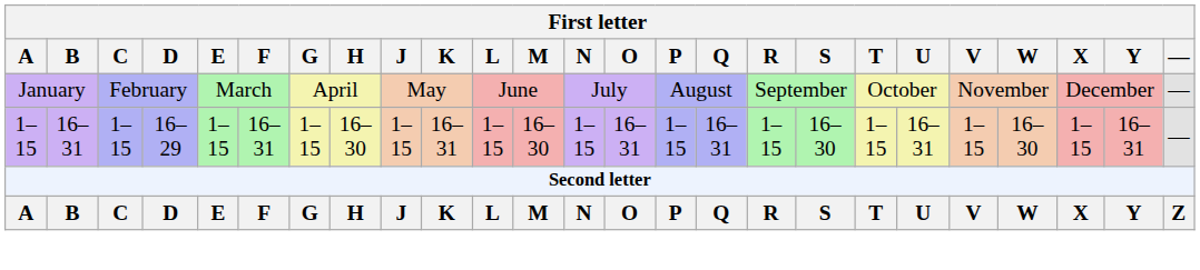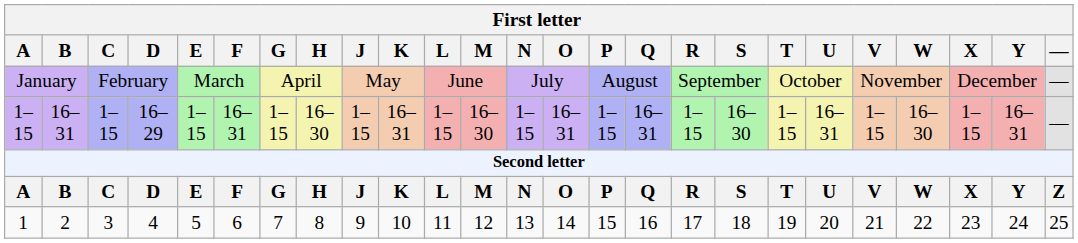 <table class="wikitable" style="margin: auto; width: 100%; text-align: center;">
 <tr>
 <th colspan=25>First letter </th>
 </tr>
 <tr>
 <th>A</th>
 <th>B</th>
 <th>C</th>
 <th>D</th>
 <th>E</th>
 <th>F</th>
 <th>G</th>
 <th>H</th>
 <th>J</th>
 <th>K</th>
 <th>L</th>
 <th>M</th>
 <th>N</th>
 <th>O</th>
 <th>P</th>
 <th>Q</th>
 <th>R</th>
 <th>S</th>
 <th>T</th>
 <th>U</th>
 <th>V</th>
 <th>W</th>
 <th>X</th>
 <th>Y</th>
 <th>—</th>
 </tr>
 <tr>
 <td colspan=2 style="background:#ccb0f4;">January</td>
 <td colspan=2 style="background:#b0b0f4;">February</td>
 <td colspan=2 style="background:#b0f4b0;">March</td>
 <td colspan=2 style="background:#f4f4b0;">April</td>
 <td colspan=2 style="background:#f4ccb0;">May</td>
 <td colspan=2 style="background:#f4b0b0;">June</td>
 <td colspan=2 style="background:#ccb0f4;">July</td>
 <td colspan=2 style="background:#b0b0f4;">August</td>
 <td colspan=2 style="background:#b0f4b0;">September</td>
 <td colspan=2 style="background:#f4f4b0;">October</td>
 <td colspan=2 style="background:#f4ccb0;">November</td>
 <td colspan=2 style="background:#f4b0b0;">December</td>
 <td style="background:#e2e2e2;">—</td>
 </tr>
 <tr>
 <td style="background:#ccb0f4;">1–15</td>
 <td style="background:#ccb0f4;">16–31</td>
 <td style="background:#b0b0f4;">1–15</td>
 <td style="background:#b0b0f4;">16–29</td>
 <td style="background:#b0f4b0;">1–15</td>
 <td style="background:#b0f4b0;">16–31</td>
 <td style="background:#f4f4b0;">1–15</td>
 <td style="background:#f4f4b0;">16–30</td>
 <td style="background:#f4ccb0;">1–15</td>
 <td style="background:#f4ccb0;">16–31</td>
 <td style="background:#f4b0b0;">1–15</td>
 <td style="background:#f4b0b0;">16–30</td>
 <td style="background:#ccb0f4;">1–15</td>
 <td style="background:#ccb0f4;">16–31</td>
 <td style="background:#b0b0f4;">1–15</td>
 <td style="background:#b0b0f4;">16–31</td>
 <td style="background:#b0f4b0;">1–15</td>
 <td style="background:#b0f4b0;">16–30</td>
 <td style="background:#f4f4b0;">1–15</td>
 <td style="background:#f4f4b0;">16–31</td>
 <td style="background:#f4ccb0;">1–15</td>
 <td style="background:#f4ccb0;">16–30</td>
 <td style="background:#f4b0b0;">1–15</td>
 <td style="background:#f4b0b0;">16–31</td>
 <td style="background:#e2e2e2;">—</td>
 </tr>
 <tr>
 <th colspan=25 style="background:#edf3fe; font-size: 0.85em;">Second letter</th>
 </tr>
 <tr>
 <th>A</th>
 <th>B</th>
 <th>C</th>
 <th>D</th>
 <th>E</th>
 <th>F</th>
 <th>G</th>
 <th>H</th>
 <th>J</th>
 <th>K</th>
 <th>L</th>
 <th>M</th>
 <th>N</th>
 <th>O</th>
 <th>P</th>
 <th>Q</th>
 <th>R</th>
 <th>S</th>
 <th>T</th>
 <th>U</th>
 <th>V</th>
 <th>W</th>
 <th>X</th>
 <th>Y</th>
 <th>Z</th>
 </tr>
+<tr>
+<td>1</td>
+<td>2</td>
+<td>3</td>
+<td>4</td>
+<td>5</td>
+<td>6</td>
+<td>7</td>
+<td>8</td>
+<td>9</td>
+<td>10</td>
+<td>11</td>
+<td>12</td>
+<td>13</td>
+<td>14</td>
+<td>15</td>
+<td>16</td>
+<td>17</td>
+<td>18</td>
+<td>19</td>
+<td>20</td>
+<td>21</td>
+<td>22</td>
+<td>23</td>
+<td>24</td>
+<td>25</td>
+</tr>
 </table>
